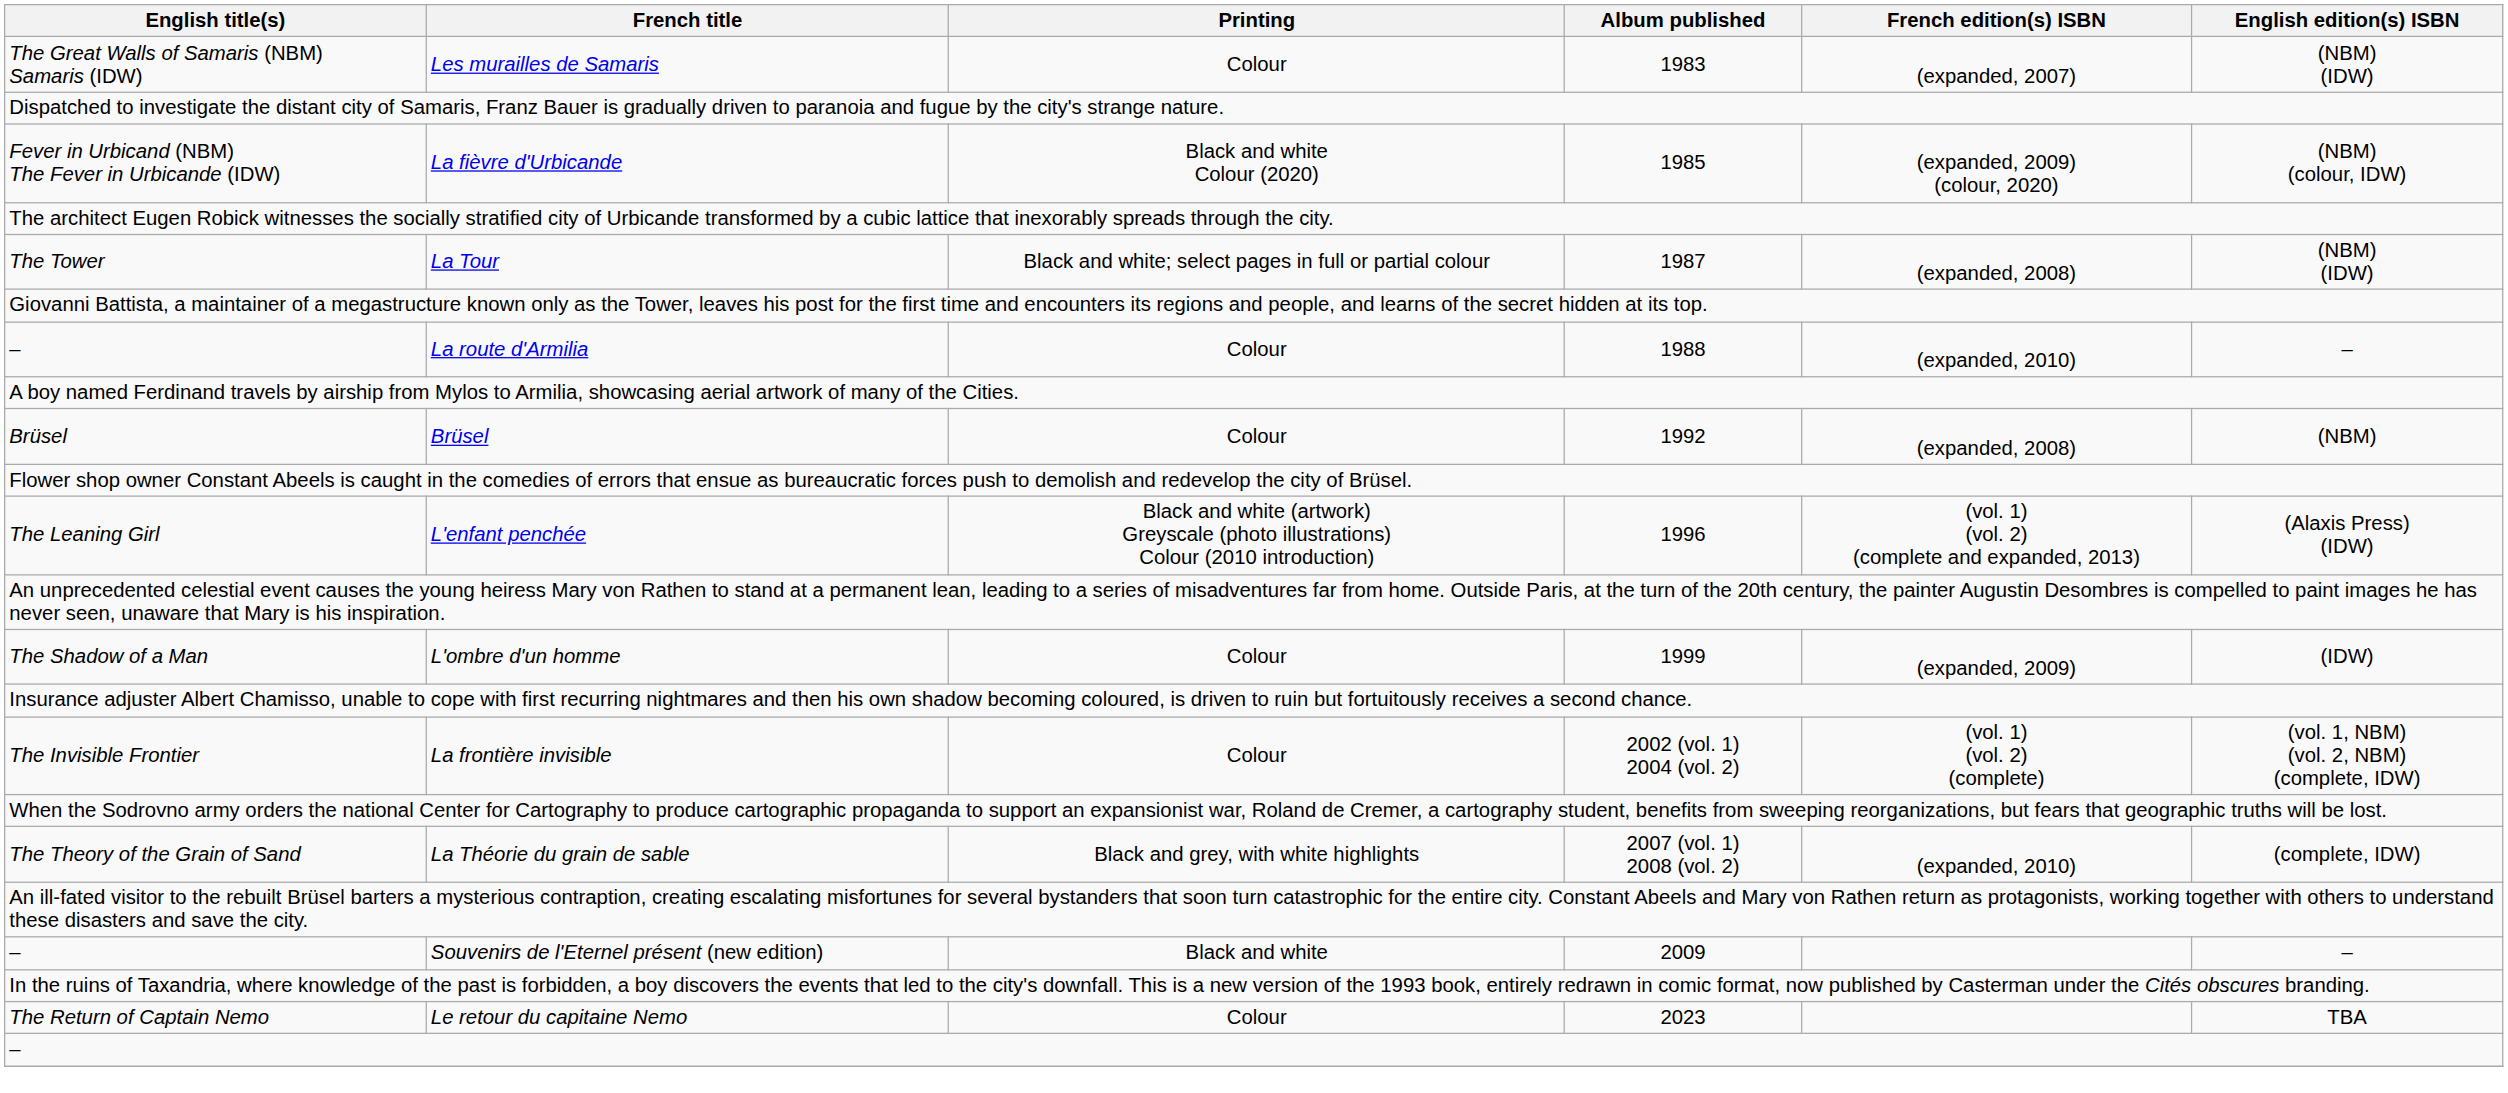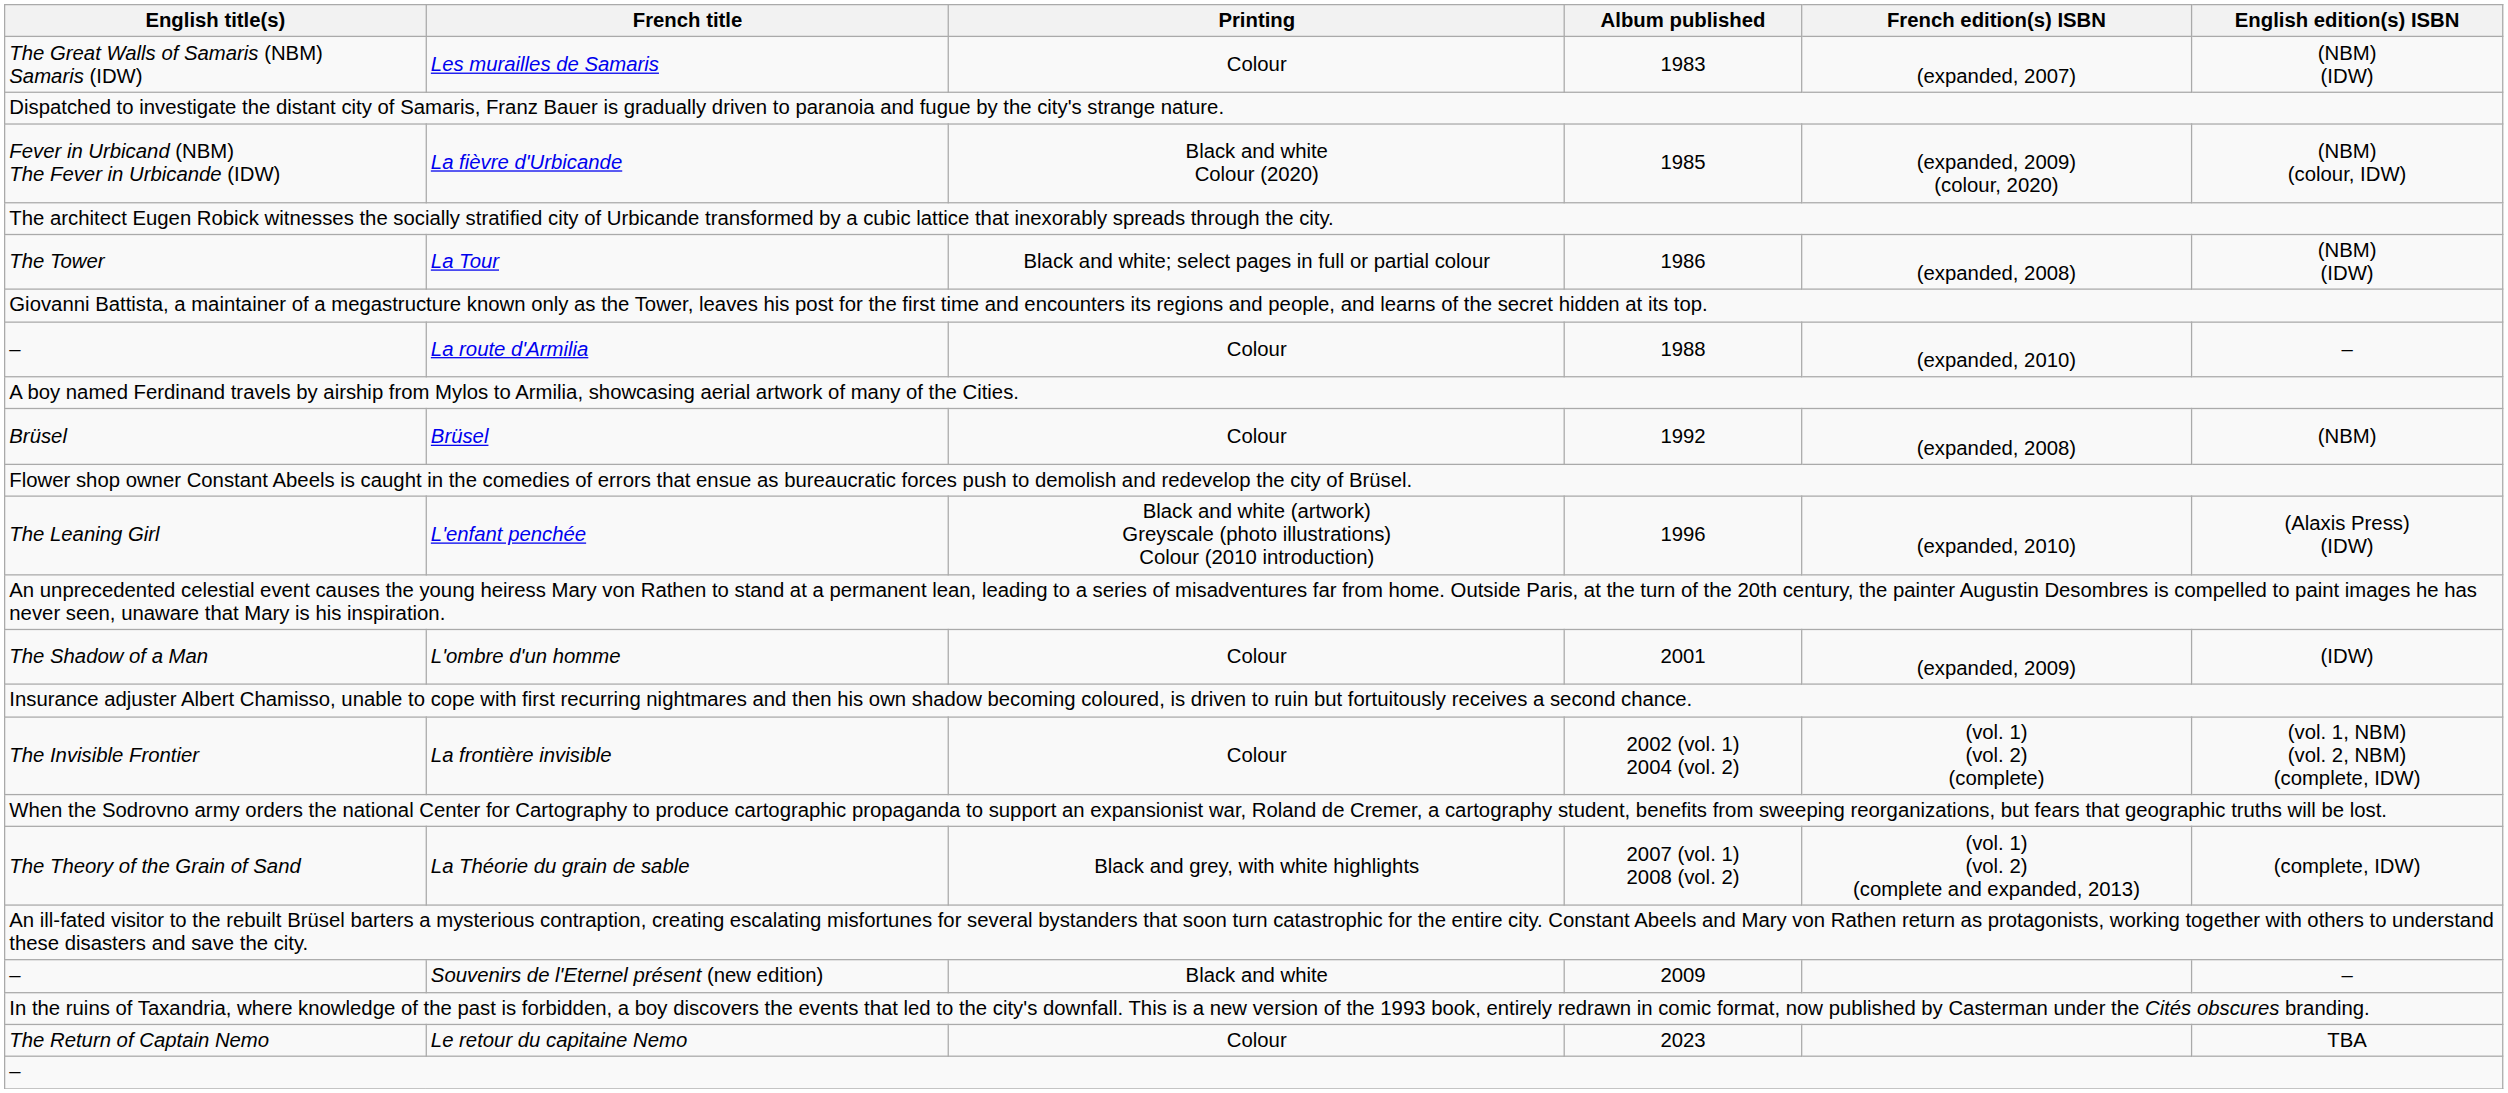 <table class="wikitable" style="text-align: center;">
 <tr>
 <th>English title(s)</th>
 <th>French title</th>
 <th>Printing</th>
 <th>Album published</th>
 <th>French edition(s) ISBN</th>
 <th>English edition(s) ISBN</th>
 </tr>
 <tr>
 <td style="text-align: left;"><em>The Great Walls of Samaris</em> (NBM)<br><em>Samaris</em> (IDW)</td>
 <td style="text-align: left;"><em><a href='#'>Les murailles de Samaris</a></em></td>
 <td>Colour</td>
 <td>1983</td>
 <td><br> (expanded, 2007)</td>
 <td> (NBM)<br> (IDW)</td>
 </tr>
 <tr style="text-align: left;">
 <td colspan="7">Dispatched to investigate the distant city of Samaris, Franz Bauer is gradually driven to paranoia and fugue by the city's strange nature.</td>
 </tr>
 <tr>
 <td style="text-align: left;"><em>Fever in Urbicand</em> (NBM)<br><em>The Fever in Urbicande</em> (IDW)</td>
 <td style="text-align: left;"><em><a href='#'>La fièvre d'Urbicande</a></em></td>
 <td>Black and white<br>Colour (2020)</td>
 <td>1985</td>
 <td><br> (expanded, 2009)<br> (colour, 2020)</td>
 <td> (NBM)<br> (colour, IDW)</td>
 </tr>
 <tr style="text-align: left;">
 <td colspan="7">The architect Eugen Robick witnesses the socially stratified city of Urbicande transformed by a cubic lattice that inexorably spreads through the city.</td>
 </tr>
 <tr>
 <td style="text-align: left;"><em>The Tower</em></td>
 <td style="text-align: left;"><em><a href='#'>La Tour</a></em></td>
 <td>Black and white; select pages in full or partial colour</td>
-<td>1987</td>
+<td>1986</td>
 <td><br> (expanded, 2008)</td>
 <td> (NBM)<br> (IDW)</td>
 </tr>
 <tr style="text-align: left;">
 <td colspan="7">Giovanni Battista, a maintainer of a megastructure known only as the Tower, leaves his post for the first time and encounters its regions and people, and learns of the secret hidden at its top.</td>
 </tr>
 <tr>
 <td style="text-align: left;">–</td>
 <td style="text-align: left;"><em><a href='#'>La route d'Armilia</a></em></td>
 <td>Colour</td>
 <td>1988</td>
 <td><br> (expanded, 2010)</td>
 <td>–</td>
 </tr>
 <tr style="text-align: left;">
 <td colspan="7">A boy named Ferdinand travels by airship from Mylos to Armilia, showcasing aerial artwork of many of the Cities.</td>
 </tr>
 <tr>
 <td style="text-align: left;"><em>Brüsel</em></td>
 <td style="text-align: left;"><em><a href='#'>Brüsel</a></em></td>
 <td>Colour</td>
 <td>1992</td>
 <td><br> (expanded, 2008)</td>
 <td> (NBM)</td>
 </tr>
 <tr style="text-align: left;">
 <td colspan="7">Flower shop owner Constant Abeels is caught in the comedies of errors that ensue as bureaucratic forces push to demolish and redevelop the city of Brüsel.</td>
 </tr>
 <tr>
 <td style="text-align: left;"><em>The Leaning Girl</em></td>
 <td style="text-align: left;"><em><a href='#'>L'enfant penchée</a></em></td>
 <td>Black and white (artwork)<br>Greyscale (photo illustrations)<br>Colour (2010 introduction)</td>
 <td>1996</td>
-<td> (vol. 1)<br> (vol. 2)<br> (complete and expanded, 2013)</td>
+<td><br> (expanded, 2010)</td>
 <td> (Alaxis Press)<br> (IDW)</td>
 </tr>
 <tr style="text-align: left;">
 <td colspan="7">An unprecedented celestial event causes the young heiress Mary von Rathen to stand at a permanent lean, leading to a series of misadventures far from home. Outside Paris, at the turn of the 20th century, the painter Augustin Desombres is compelled to paint images he has never seen, unaware that Mary is his inspiration.</td>
 </tr>
 <tr>
 <td style="text-align: left;"><em>The Shadow of a Man</em></td>
 <td style="text-align: left;"><em>L'ombre d'un homme</em></td>
 <td>Colour</td>
-<td>1999</td>
+<td>2001</td>
 <td><br> (expanded, 2009)</td>
 <td> (IDW)</td>
 </tr>
 <tr style="text-align: left;">
 <td colspan="7">Insurance adjuster Albert Chamisso, unable to cope with first recurring nightmares and then his own shadow becoming coloured, is driven to ruin but fortuitously receives a second chance.</td>
 </tr>
 <tr>
 <td style="text-align: left;"><em>The Invisible Frontier</em></td>
 <td style="text-align: left;"><em>La frontière invisible</em></td>
 <td>Colour</td>
 <td>2002 (vol. 1)<br>2004 (vol. 2)</td>
 <td> (vol. 1)<br> (vol. 2)<br> (complete)</td>
 <td> (vol. 1, NBM)<br> (vol. 2, NBM)<br> (complete, IDW)</td>
 </tr>
 <tr style="text-align: left;">
 <td colspan="7">When the Sodrovno army orders the national Center for Cartography to produce cartographic propaganda to support an expansionist war, Roland de Cremer, a cartography student, benefits from sweeping reorganizations, but fears that geographic truths will be lost.</td>
 </tr>
 <tr>
 <td style="text-align: left;"><em>The Theory of the Grain of Sand</em></td>
 <td style="text-align: left;"><em>La Théorie du grain de sable</em></td>
 <td>Black and grey, with white highlights</td>
 <td>2007 (vol. 1)<br>2008 (vol. 2)</td>
-<td><br> (expanded, 2010)</td>
+<td> (vol. 1)<br> (vol. 2)<br> (complete and expanded, 2013)</td>
 <td> (complete, IDW)</td>
 </tr>
 <tr style="text-align: left;">
 <td colspan="7">An ill-fated visitor to the rebuilt Brüsel barters a mysterious contraption, creating escalating misfortunes for several bystanders that soon turn catastrophic for the entire city. Constant Abeels and Mary von Rathen return as protagonists, working together with others to understand these disasters and save the city.</td>
 </tr>
 <tr>
 <td style="text-align: left;">–</td>
 <td style="text-align: left;"><em>Souvenirs de l'Eternel présent</em> (new edition)</td>
 <td>Black and white</td>
 <td>2009</td>
 <td></td>
 <td>–</td>
 </tr>
 <tr style="text-align: left;">
 <td colspan="7">In the ruins of Taxandria, where knowledge of the past is forbidden, a boy discovers the events that led to the city's downfall. This is a new version of the 1993 book, entirely redrawn in comic format, now published by Casterman under the <em>Cités obscures</em> branding.</td>
 </tr>
 <tr>
 <td style="text-align: left;"><em>The Return of Captain Nemo</em></td>
 <td style="text-align: left;"><em>Le retour du capitaine Nemo</em></td>
 <td>Colour</td>
 <td>2023</td>
 <td></td>
 <td>TBA</td>
 </tr>
 <tr style="text-align: left;">
 <td colspan="7">–</td>
 </tr>
 <tr>
 </tr>
 </table>
